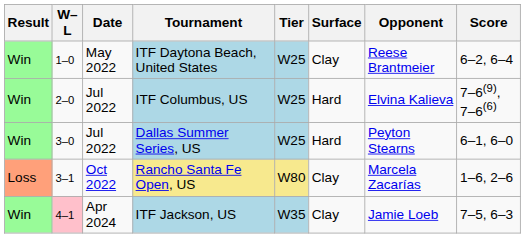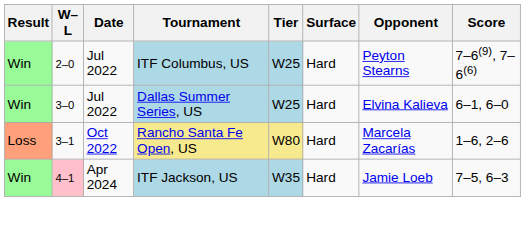 <table class="wikitable sortable">
 <tr>
 <th>Result</th>
 <th class=unsortable>W–L</th>
 <th>Date</th>
 <th>Tournament</th>
 <th>Tier</th>
 <th>Surface</th>
 <th>Opponent</th>
 <th class=unsortable>Score</th>
 </tr>
 <tr>
 <td bgcolor=98FB98>Win</td>
-<td><small>1–0</small></td>
-<td>May 2022</td>
-<td style="background:lightblue;">ITF Daytona Beach, United States</td>
-<td style="background:lightblue;">W25</td>
-<td>Clay</td>
-<td> <a href='#'>Reese Brantmeier</a></td>
-<td>6–2, 6–4</td>
-</tr>
-<tr>
-<td bgcolor=98FB98>Win</td>
 <td><small>2–0</small></td>
 <td>Jul 2022</td>
 <td style="background:lightblue;">ITF Columbus, US</td>
 <td style="background:lightblue;">W25</td>
 <td>Hard</td>
-<td> <a href='#'>Elvina Kalieva</a></td>
+<td> <a href='#'>Peyton Stearns</a></td>
 <td>7–6<sup>(9)</sup>, 7–6<sup>(6)</sup></td>
 </tr>
 <tr>
 <td bgcolor=98FB98>Win</td>
 <td><small>3–0</small></td>
 <td>Jul 2022</td>
 <td style="background:lightblue;"><a href='#'>Dallas Summer Series</a>, US</td>
 <td style="background:lightblue;">W25</td>
 <td>Hard</td>
-<td> <a href='#'>Peyton Stearns</a></td>
+<td> <a href='#'>Elvina Kalieva</a></td>
 <td>6–1, 6–0</td>
 </tr>
 <tr>
 <td bgcolor=ffa07a>Loss</td>
 <td><small>3–1</small></td>
 <td><a href='#'>Oct 2022</a></td>
 <td style="background:#f7e98e;"><a href='#'>Rancho Santa Fe Open</a>, US</td>
 <td style="background:#f7e98e;">W80</td>
-<td>Clay</td>
+<td>Hard</td>
 <td> <a href='#'>Marcela Zacarías</a></td>
 <td>1–6, 2–6</td>
 </tr>
 <tr>
 <td bgcolor=98FB98>Win</td>
 <td style="background: pink;"><small>4–1</small></td>
 <td>Apr 2024</td>
 <td style="background:lightblue;">ITF Jackson, US</td>
 <td style="background:lightblue;">W35</td>
-<td>Clay</td>
+<td>Hard</td>
 <td> <a href='#'>Jamie Loeb</a></td>
 <td>7–5, 6–3</td>
 </tr>
 </table>
